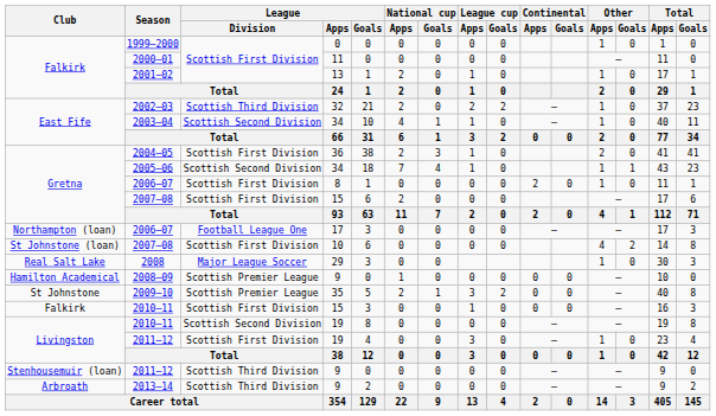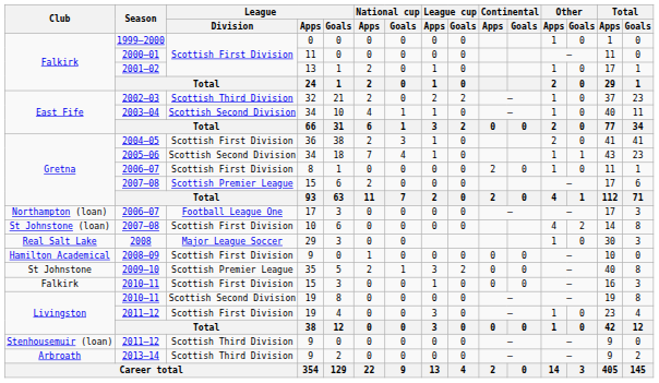 <table class="wikitable" style="text-align:center">
 <tr>
 <th rowspan="2">Club</th>
 <th rowspan="2">Season</th>
 <th colspan="3">League</th>
 <th colspan="2">National cup</th>
 <th colspan="2">League cup</th>
 <th colspan="2">Continental</th>
 <th colspan="2">Other</th>
 <th colspan="2">Total</th>
 </tr>
 <tr>
 <th>Division</th>
 <th>Apps</th>
 <th>Goals</th>
 <th>Apps</th>
 <th>Goals</th>
 <th>Apps</th>
 <th>Goals</th>
 <th>Apps</th>
 <th>Goals</th>
 <th>Apps</th>
 <th>Goals</th>
 <th>Apps</th>
 <th>Goals</th>
 </tr>
 <tr>
 <td rowspan="4"><a href='#'>Falkirk</a></td>
 <td><a href='#'>1999–2000</a></td>
 <td rowspan="3"><a href='#'>Scottish First Division</a></td>
 <td>0</td>
 <td>0</td>
 <td>0</td>
 <td>0</td>
 <td>0</td>
 <td>0</td>
 <td></td>
 <td></td>
 <td>1</td>
 <td>0</td>
 <td>1</td>
 <td>0</td>
 </tr>
 <tr>
 <td><a href='#'>2000–01</a></td>
 <td>11</td>
 <td>0</td>
 <td>0</td>
 <td>0</td>
 <td>0</td>
 <td>0</td>
 <td></td>
 <td></td>
 <td colspan="2">–</td>
 <td>11</td>
 <td>0</td>
 </tr>
 <tr>
 <td><a href='#'>2001–02</a></td>
 <td>13</td>
 <td>1</td>
 <td>2</td>
 <td>0</td>
 <td>1</td>
 <td>0</td>
 <td></td>
 <td></td>
 <td>1</td>
 <td>0</td>
 <td>17</td>
 <td>1</td>
 </tr>
 <tr>
 <th colspan="2">Total</th>
 <th>24</th>
 <th>1</th>
 <th>2</th>
 <th>0</th>
 <th>1</th>
 <th>0</th>
 <th></th>
 <th></th>
 <th>2</th>
 <th>0</th>
 <th>29</th>
 <th>1</th>
 </tr>
 <tr>
 <td rowspan="3"><a href='#'>East Fife</a></td>
 <td><a href='#'>2002–03</a></td>
 <td><a href='#'>Scottish Third Division</a></td>
 <td>32</td>
 <td>21</td>
 <td>2</td>
 <td>0</td>
 <td>2</td>
 <td>2</td>
 <td colspan="2">–</td>
 <td>1</td>
 <td>0</td>
 <td>37</td>
 <td>23</td>
 </tr>
 <tr>
 <td><a href='#'>2003–04</a></td>
 <td><a href='#'>Scottish Second Division</a></td>
 <td>34</td>
 <td>10</td>
 <td>4</td>
 <td>1</td>
 <td>1</td>
 <td>0</td>
 <td colspan="2">–</td>
 <td>1</td>
 <td>0</td>
 <td>40</td>
 <td>11</td>
 </tr>
 <tr>
 <th colspan="2">Total</th>
 <th>66</th>
 <th>31</th>
 <th>6</th>
 <th>1</th>
 <th>3</th>
 <th>2</th>
 <th>0</th>
 <th>0</th>
 <th>2</th>
 <th>0</th>
 <th>77</th>
 <th>34</th>
 </tr>
 <tr>
 <td rowspan="5"><a href='#'>Gretna</a></td>
 <td><a href='#'>2004–05</a></td>
 <td>Scottish First Division</td>
 <td>36</td>
 <td>38</td>
 <td>2</td>
 <td>3</td>
 <td>1</td>
 <td>0</td>
 <td></td>
 <td></td>
 <td>2</td>
 <td>0</td>
 <td>41</td>
 <td>41</td>
 </tr>
 <tr>
 <td><a href='#'>2005–06</a></td>
 <td>Scottish Second Division</td>
 <td>34</td>
 <td>18</td>
 <td>7</td>
 <td>4</td>
 <td>1</td>
 <td>0</td>
 <td></td>
 <td></td>
 <td>1</td>
 <td>1</td>
 <td>43</td>
 <td>23</td>
 </tr>
 <tr>
 <td><a href='#'>2006–07</a></td>
 <td>Scottish First Division</td>
 <td>8</td>
 <td>1</td>
 <td>0</td>
 <td>0</td>
 <td>0</td>
 <td>0</td>
 <td>2</td>
 <td>0</td>
 <td>1</td>
 <td>0</td>
 <td>11</td>
 <td>1</td>
 </tr>
 <tr>
 <td><a href='#'>2007–08</a></td>
-<td>Scottish First Division</td>
+<td><a href='#'>Scottish Premier League</a></td>
 <td>15</td>
 <td>6</td>
 <td>2</td>
 <td>0</td>
 <td>0</td>
 <td>0</td>
 <td></td>
 <td></td>
 <td colspan="2">–</td>
 <td>17</td>
 <td>6</td>
 </tr>
 <tr>
 <th colspan="2">Total</th>
 <th>93</th>
 <th>63</th>
 <th>11</th>
 <th>7</th>
 <th>2</th>
 <th>0</th>
 <th>2</th>
 <th>0</th>
 <th>4</th>
 <th>1</th>
 <th>112</th>
 <th>71</th>
 </tr>
 <tr>
 <td><a href='#'>Northampton</a> (loan)</td>
 <td><a href='#'>2006–07</a></td>
 <td><a href='#'>Football League One</a></td>
 <td>17</td>
 <td>3</td>
 <td>0</td>
 <td>0</td>
 <td>0</td>
 <td>0</td>
 <td colspan="2">–</td>
 <td colspan="2">–</td>
 <td>17</td>
 <td>3</td>
 </tr>
 <tr>
 <td><a href='#'>St Johnstone</a> (loan)</td>
 <td><a href='#'>2007–08</a></td>
 <td>Scottish First Division</td>
 <td>10</td>
 <td>6</td>
 <td>0</td>
 <td>0</td>
 <td>0</td>
 <td>0</td>
 <td></td>
 <td></td>
 <td>4</td>
 <td>2</td>
 <td>14</td>
 <td>8</td>
 </tr>
 <tr>
 <td><a href='#'>Real Salt Lake</a></td>
 <td><a href='#'>2008</a></td>
 <td><a href='#'>Major League Soccer</a></td>
 <td>29</td>
 <td>3</td>
 <td>0</td>
 <td>0</td>
 <td></td>
 <td></td>
 <td></td>
 <td></td>
 <td>1</td>
 <td>0</td>
 <td>30</td>
 <td>3</td>
 </tr>
 <tr>
 <td><a href='#'>Hamilton Academical</a></td>
 <td><a href='#'>2008–09</a></td>
-<td>Scottish Premier League</td>
+<td>Scottish First Division</td>
 <td>9</td>
 <td>0</td>
 <td>1</td>
 <td>0</td>
 <td>0</td>
 <td>0</td>
 <td>0</td>
 <td>0</td>
 <td colspan="2">–</td>
 <td>10</td>
 <td>0</td>
 </tr>
 <tr>
 <td>St Johnstone</td>
 <td><a href='#'>2009–10</a></td>
 <td>Scottish Premier League</td>
 <td>35</td>
 <td>5</td>
 <td>2</td>
 <td>1</td>
 <td>3</td>
 <td>2</td>
 <td>0</td>
 <td>0</td>
 <td colspan="2">–</td>
 <td>40</td>
 <td>8</td>
 </tr>
 <tr>
 <td>Falkirk</td>
 <td><a href='#'>2010–11</a></td>
 <td>Scottish First Division</td>
 <td>15</td>
 <td>3</td>
 <td>0</td>
 <td>0</td>
 <td>1</td>
 <td>0</td>
 <td>0</td>
 <td>0</td>
 <td colspan="2">–</td>
 <td>16</td>
 <td>3</td>
 </tr>
 <tr>
 <td rowspan="3"><a href='#'>Livingston</a></td>
 <td><a href='#'>2010–11</a></td>
 <td>Scottish Second Division</td>
 <td>19</td>
 <td>8</td>
 <td>0</td>
 <td>0</td>
 <td>0</td>
 <td>0</td>
 <td colspan="2">–</td>
 <td colspan="2">–</td>
 <td>19</td>
 <td>8</td>
 </tr>
 <tr>
 <td><a href='#'>2011–12</a></td>
 <td>Scottish First Division</td>
 <td>19</td>
 <td>4</td>
 <td>0</td>
 <td>0</td>
 <td>3</td>
 <td>0</td>
 <td colspan="2">–</td>
 <td>1</td>
 <td>0</td>
 <td>23</td>
 <td>4</td>
 </tr>
 <tr>
 <th colspan="2">Total</th>
 <th>38</th>
 <th>12</th>
 <th>0</th>
 <th>0</th>
 <th>3</th>
 <th>0</th>
 <th>0</th>
 <th>0</th>
 <th>1</th>
 <th>0</th>
 <th>42</th>
 <th>12</th>
 </tr>
 <tr>
 <td><a href='#'>Stenhousemuir</a> (loan)</td>
 <td><a href='#'>2011–12</a></td>
 <td>Scottish Third Division</td>
 <td>9</td>
 <td>0</td>
 <td>0</td>
 <td>0</td>
 <td>0</td>
 <td>0</td>
 <td colspan="2">–</td>
 <td colspan="2">–</td>
 <td>9</td>
 <td>0</td>
 </tr>
 <tr>
 <td><a href='#'>Arbroath</a></td>
 <td><a href='#'>2013–14</a></td>
 <td>Scottish Third Division</td>
 <td>9</td>
 <td>2</td>
 <td>0</td>
 <td>0</td>
 <td>0</td>
 <td>0</td>
 <td colspan="2">–</td>
 <td colspan="2">–</td>
 <td>9</td>
 <td>2</td>
 </tr>
 <tr>
 <th colspan="3">Career total</th>
 <th>354</th>
 <th>129</th>
 <th>22</th>
 <th>9</th>
 <th>13</th>
 <th>4</th>
 <th>2</th>
 <th>0</th>
 <th>14</th>
 <th>3</th>
 <th>405</th>
 <th>145</th>
 </tr>
 </table>
